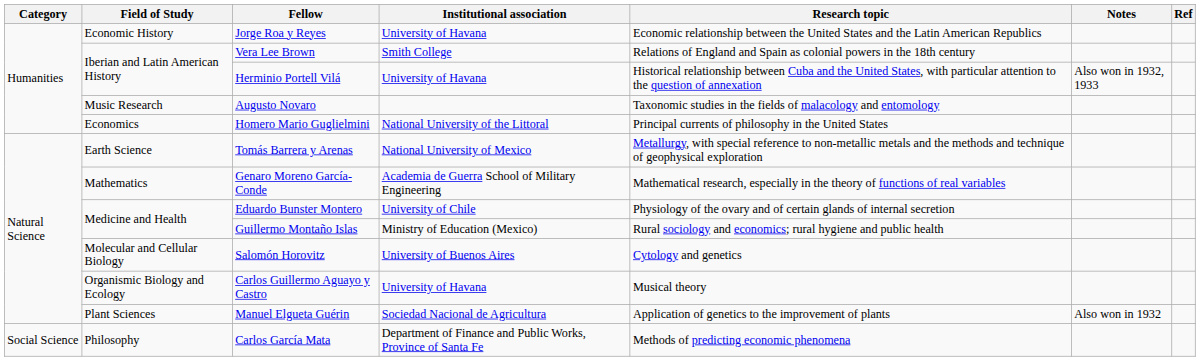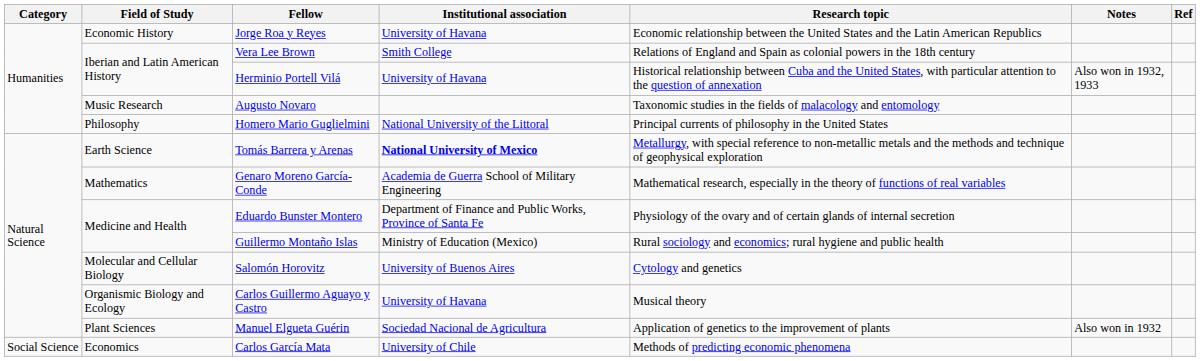 <table class="wikitable sortable">
 <tr>
 <th>Category</th>
 <th>Field of Study</th>
 <th>Fellow</th>
 <th>Institutional association </th>
 <th>Research topic</th>
 <th>Notes</th>
 <th class="unsortable">Ref</th>
 </tr>
 <tr>
 <td rowspan="5">Humanities</td>
 <td>Economic History</td>
 <td><a href='#'>Jorge Roa y Reyes</a></td>
 <td><a href='#'>University of Havana</a></td>
 <td>Economic relationship between the United States and the Latin American Republics</td>
 <td></td>
 <td></td>
 </tr>
 <tr>
 <td rowspan="2">Iberian and Latin American History</td>
 <td><a href='#'>Vera Lee Brown</a></td>
 <td><a href='#'>Smith College</a></td>
 <td>Relations of England and Spain as colonial powers in the 18th century</td>
 <td></td>
 <td></td>
 </tr>
 <tr>
 <td><a href='#'>Herminio Portell Vilá</a></td>
 <td><a href='#'>University of Havana</a></td>
 <td>Historical relationship between <a href='#'>Cuba and the United States</a>, with particular attention to the <a href='#'>question of annexation</a></td>
 <td>Also won in 1932, 1933</td>
 <td></td>
 </tr>
 <tr>
 <td>Music Research</td>
 <td><a href='#'>Augusto Novaro</a> </td>
 <td></td>
 <td>Taxonomic studies in the fields of <a href='#'>malacology</a> and <a href='#'>entomology</a></td>
 <td></td>
 <td></td>
 </tr>
 <tr>
-<td>Economics</td>
+<td>Philosophy</td>
 <td><a href='#'>Homero Mario Guglielmini</a></td>
 <td><a href='#'>National University of the Littoral</a></td>
 <td>Principal currents of philosophy in the United States</td>
 <td></td>
 <td></td>
 </tr>
 <tr>
 <td rowspan="7">Natural Science</td>
 <td>Earth Science</td>
 <td><a href='#'>Tomás Barrera y Arenas</a></td>
-<td><a href='#'>National University of Mexico</a></td>
+<td><strong><a href='#'>National University of Mexico</a></strong></td>
 <td><a href='#'>Metallurgy</a>, with special reference to non-metallic metals and the methods and technique of geophysical exploration</td>
 <td></td>
 <td></td>
 </tr>
 <tr>
 <td>Mathematics</td>
 <td><a href='#'>Genaro Moreno García-Conde</a></td>
 <td><a href='#'>Academia de Guerra</a> School of Military Engineering</td>
 <td>Mathematical research, especially in the theory of <a href='#'>functions of real variables</a></td>
 <td></td>
 <td></td>
 </tr>
 <tr>
 <td rowspan="2">Medicine and Health</td>
 <td><a href='#'>Eduardo Bunster Montero</a></td>
-<td><a href='#'>University of Chile</a></td>
+<td>Department of Finance and Public Works, <a href='#'>Province of Santa Fe</a></td>
 <td>Physiology of the ovary and of certain glands of internal secretion</td>
 <td></td>
 <td></td>
 </tr>
 <tr>
 <td><a href='#'>Guillermo Montaño Islas</a></td>
 <td>Ministry of Education (Mexico)</td>
 <td>Rural <a href='#'>sociology</a> and <a href='#'>economics</a>; rural hygiene and public health</td>
 <td></td>
 <td></td>
 </tr>
 <tr>
 <td>Molecular and Cellular Biology</td>
 <td><a href='#'>Salomón Horovitz</a></td>
 <td><a href='#'>University of Buenos Aires</a></td>
 <td><a href='#'>Cytology</a> and genetics</td>
 <td></td>
 <td></td>
 </tr>
 <tr>
 <td>Organismic Biology and Ecology</td>
 <td><a href='#'>Carlos Guillermo Aguayo y Castro</a></td>
 <td><a href='#'>University of Havana</a></td>
 <td>Musical theory</td>
 <td></td>
 <td></td>
 </tr>
 <tr>
 <td>Plant Sciences</td>
 <td><a href='#'>Manuel Elgueta Guérin</a></td>
 <td><a href='#'>Sociedad Nacional de Agricultura</a></td>
 <td>Application of genetics to the improvement of plants</td>
 <td>Also won in 1932</td>
 <td></td>
 </tr>
 <tr>
 <td>Social Science</td>
-<td>Philosophy</td>
+<td>Economics</td>
 <td><a href='#'>Carlos García Mata</a></td>
-<td>Department of Finance and Public Works, <a href='#'>Province of Santa Fe</a></td>
+<td><a href='#'>University of Chile</a></td>
 <td>Methods of <a href='#'>predicting economic phenomena</a></td>
 <td></td>
 <td></td>
 </tr>
 </table>
